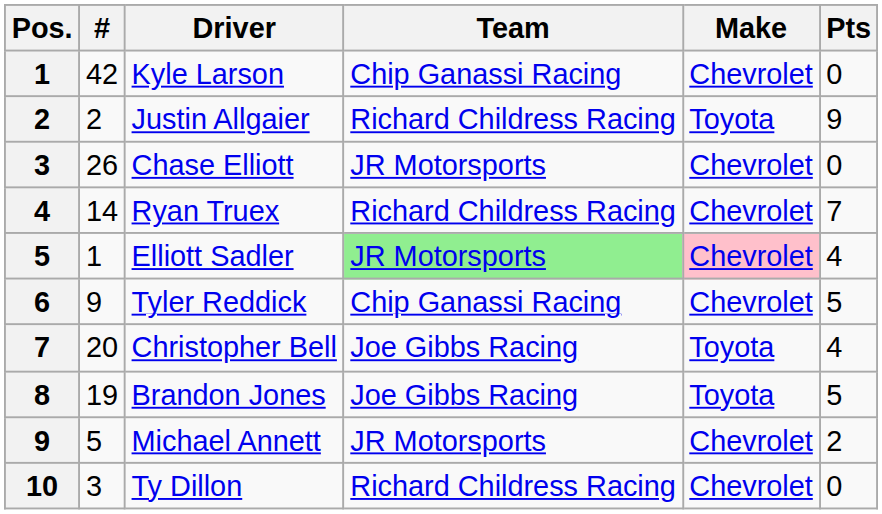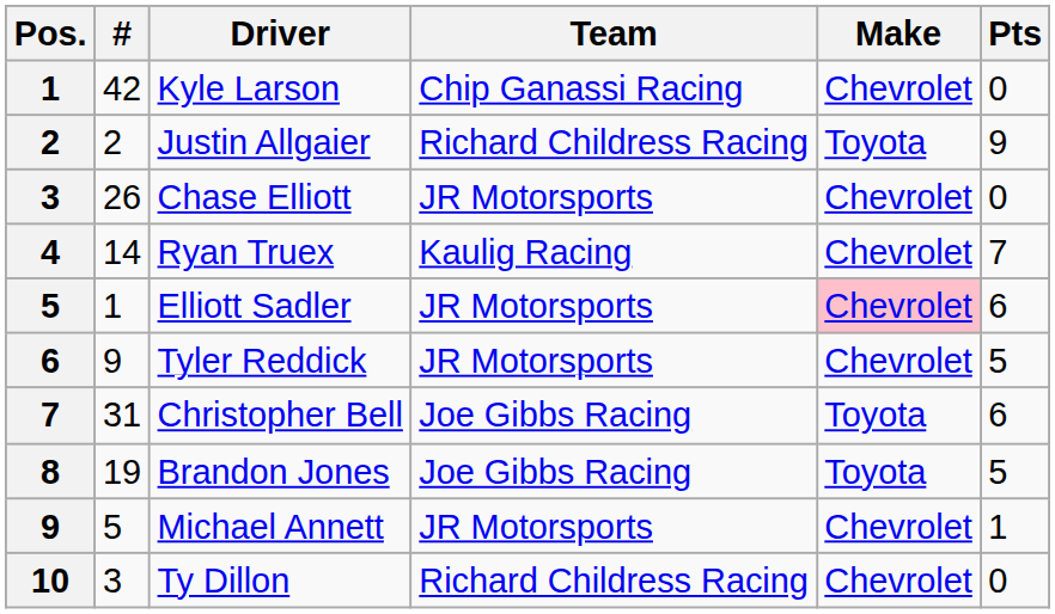 <table class="wikitable" style="font-size:95%">
 <tr>
 <th>Pos.</th>
 <th>#</th>
 <th>Driver</th>
 <th>Team</th>
 <th>Make</th>
 <th>Pts</th>
 </tr>
 <tr>
 <th>1</th>
 <td>42</td>
 <td><a href='#'>Kyle Larson</a></td>
 <td><a href='#'>Chip Ganassi Racing</a></td>
 <td><a href='#'>Chevrolet</a></td>
 <td>0</td>
 </tr>
 <tr>
 <th>2</th>
 <td>2</td>
 <td><a href='#'>Justin Allgaier</a></td>
 <td><a href='#'>Richard Childress Racing</a></td>
 <td><a href='#'>Toyota</a></td>
 <td>9</td>
 </tr>
 <tr>
 <th>3</th>
 <td>26</td>
 <td><a href='#'>Chase Elliott</a></td>
 <td><a href='#'>JR Motorsports</a></td>
 <td><a href='#'>Chevrolet</a></td>
 <td>0</td>
 </tr>
 <tr>
 <th>4</th>
 <td>14</td>
 <td><a href='#'>Ryan Truex</a></td>
-<td><a href='#'>Richard Childress Racing</a></td>
+<td><a href='#'>Kaulig Racing</a></td>
 <td><a href='#'>Chevrolet</a></td>
 <td>7</td>
 </tr>
 <tr>
 <th>5</th>
 <td>1</td>
 <td><a href='#'>Elliott Sadler</a></td>
-<td style="background: lightgreen;"><a href='#'>JR Motorsports</a></td>
+<td><a href='#'>JR Motorsports</a></td>
 <td style="background: pink;"><a href='#'>Chevrolet</a></td>
-<td>4</td>
+<td>6</td>
 </tr>
 <tr>
 <th>6</th>
 <td>9</td>
 <td><a href='#'>Tyler Reddick</a></td>
-<td><a href='#'>Chip Ganassi Racing</a></td>
+<td><a href='#'>JR Motorsports</a></td>
 <td><a href='#'>Chevrolet</a></td>
 <td>5</td>
 </tr>
 <tr>
 <th>7</th>
-<td>20</td>
+<td>31</td>
 <td><a href='#'>Christopher Bell</a></td>
 <td><a href='#'>Joe Gibbs Racing</a></td>
 <td><a href='#'>Toyota</a></td>
-<td>4</td>
+<td>6</td>
 </tr>
 <tr>
 <th>8</th>
 <td>19</td>
 <td><a href='#'>Brandon Jones</a></td>
 <td><a href='#'>Joe Gibbs Racing</a></td>
 <td><a href='#'>Toyota</a></td>
 <td>5</td>
 </tr>
 <tr>
 <th>9</th>
 <td>5</td>
 <td><a href='#'>Michael Annett</a></td>
 <td><a href='#'>JR Motorsports</a></td>
 <td><a href='#'>Chevrolet</a></td>
-<td>2</td>
+<td>1</td>
 </tr>
 <tr>
 <th>10</th>
 <td>3</td>
 <td><a href='#'>Ty Dillon</a></td>
 <td><a href='#'>Richard Childress Racing</a></td>
 <td><a href='#'>Chevrolet</a></td>
 <td>0</td>
 </tr>
 </table>
